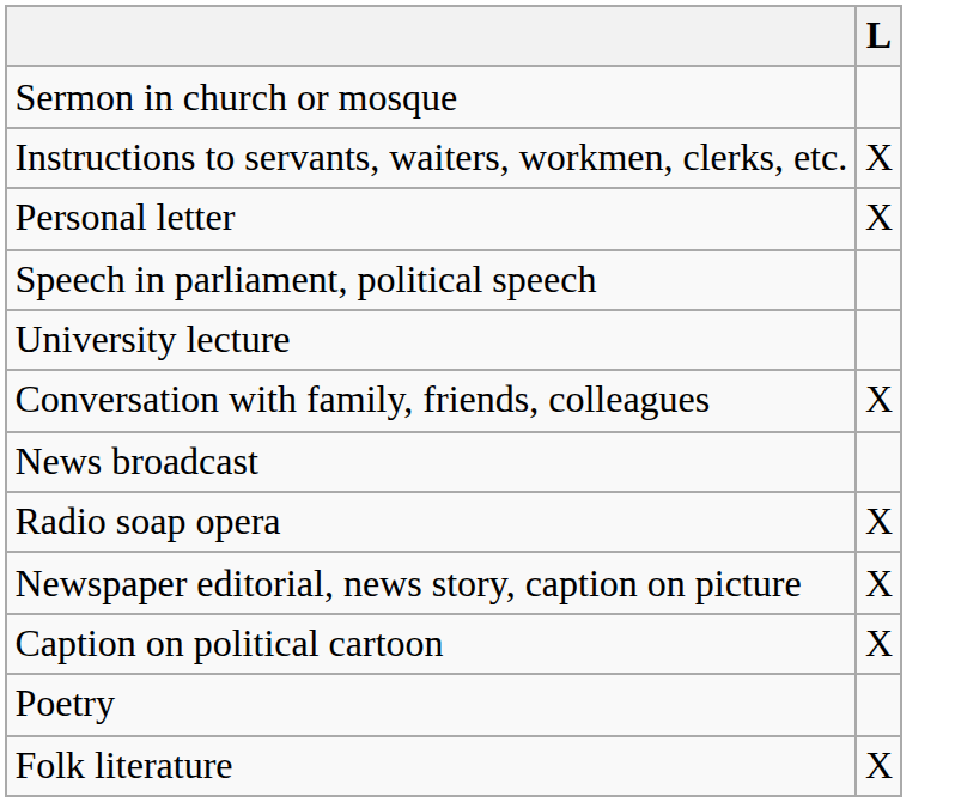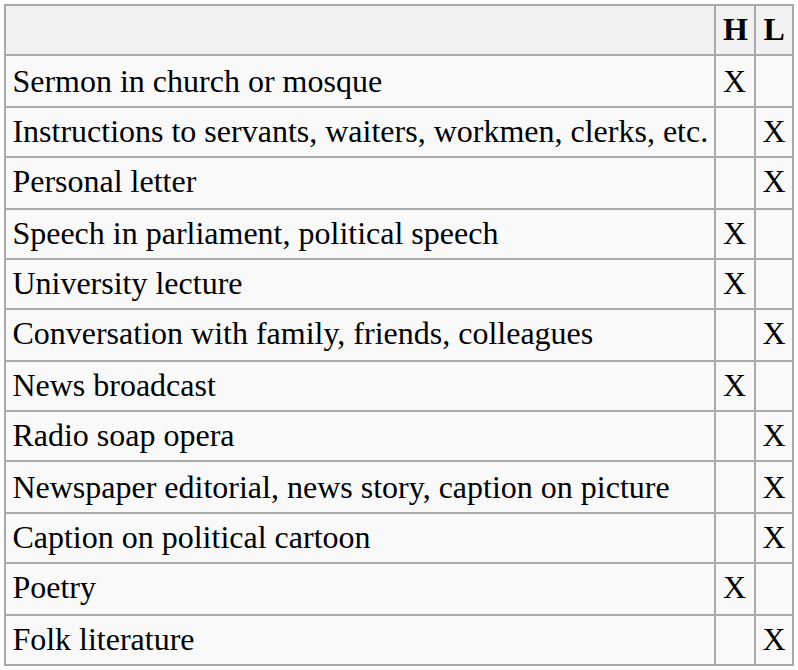 <table class="wikitable" border="1">
 <tr>
 <th></th>
+<th>H</th>
 <th>L</th>
 </tr>
 <tr>
 <td>Sermon in church or mosque</td>
+<td>X</td>
 <td></td>
 </tr>
 <tr>
 <td>Instructions to servants, waiters, workmen, clerks, etc.</td>
+<td></td>
 <td>X</td>
 </tr>
 <tr>
 <td>Personal letter</td>
+<td></td>
 <td>X</td>
 </tr>
 <tr>
 <td>Speech in parliament, political speech</td>
+<td>X</td>
 <td></td>
 </tr>
 <tr>
 <td>University lecture</td>
+<td>X</td>
 <td></td>
 </tr>
 <tr>
 <td>Conversation with family, friends, colleagues</td>
+<td></td>
 <td>X</td>
 </tr>
 <tr>
 <td>News broadcast</td>
+<td>X</td>
 <td></td>
 </tr>
 <tr>
 <td>Radio soap opera</td>
+<td></td>
 <td>X</td>
 </tr>
 <tr>
 <td>Newspaper editorial, news story, caption on picture</td>
+<td></td>
 <td>X</td>
 </tr>
 <tr>
 <td>Caption on political cartoon</td>
+<td></td>
 <td>X</td>
 </tr>
 <tr>
 <td>Poetry</td>
+<td>X</td>
 <td></td>
 </tr>
 <tr>
 <td>Folk literature</td>
+<td></td>
 <td>X</td>
 </tr>
 </table>
